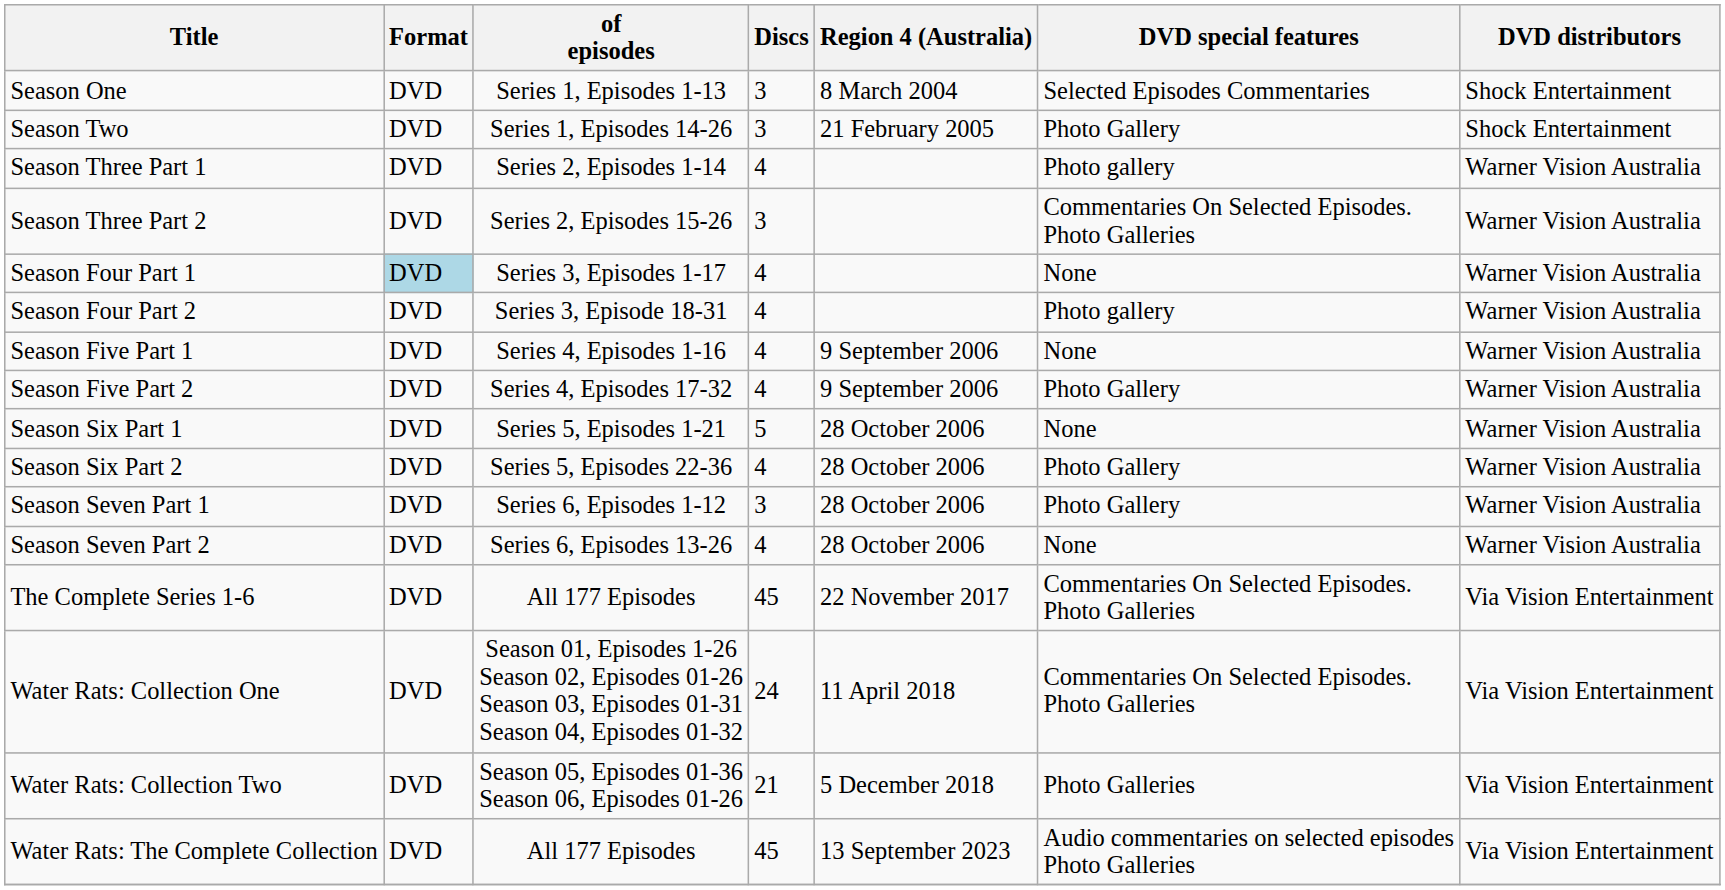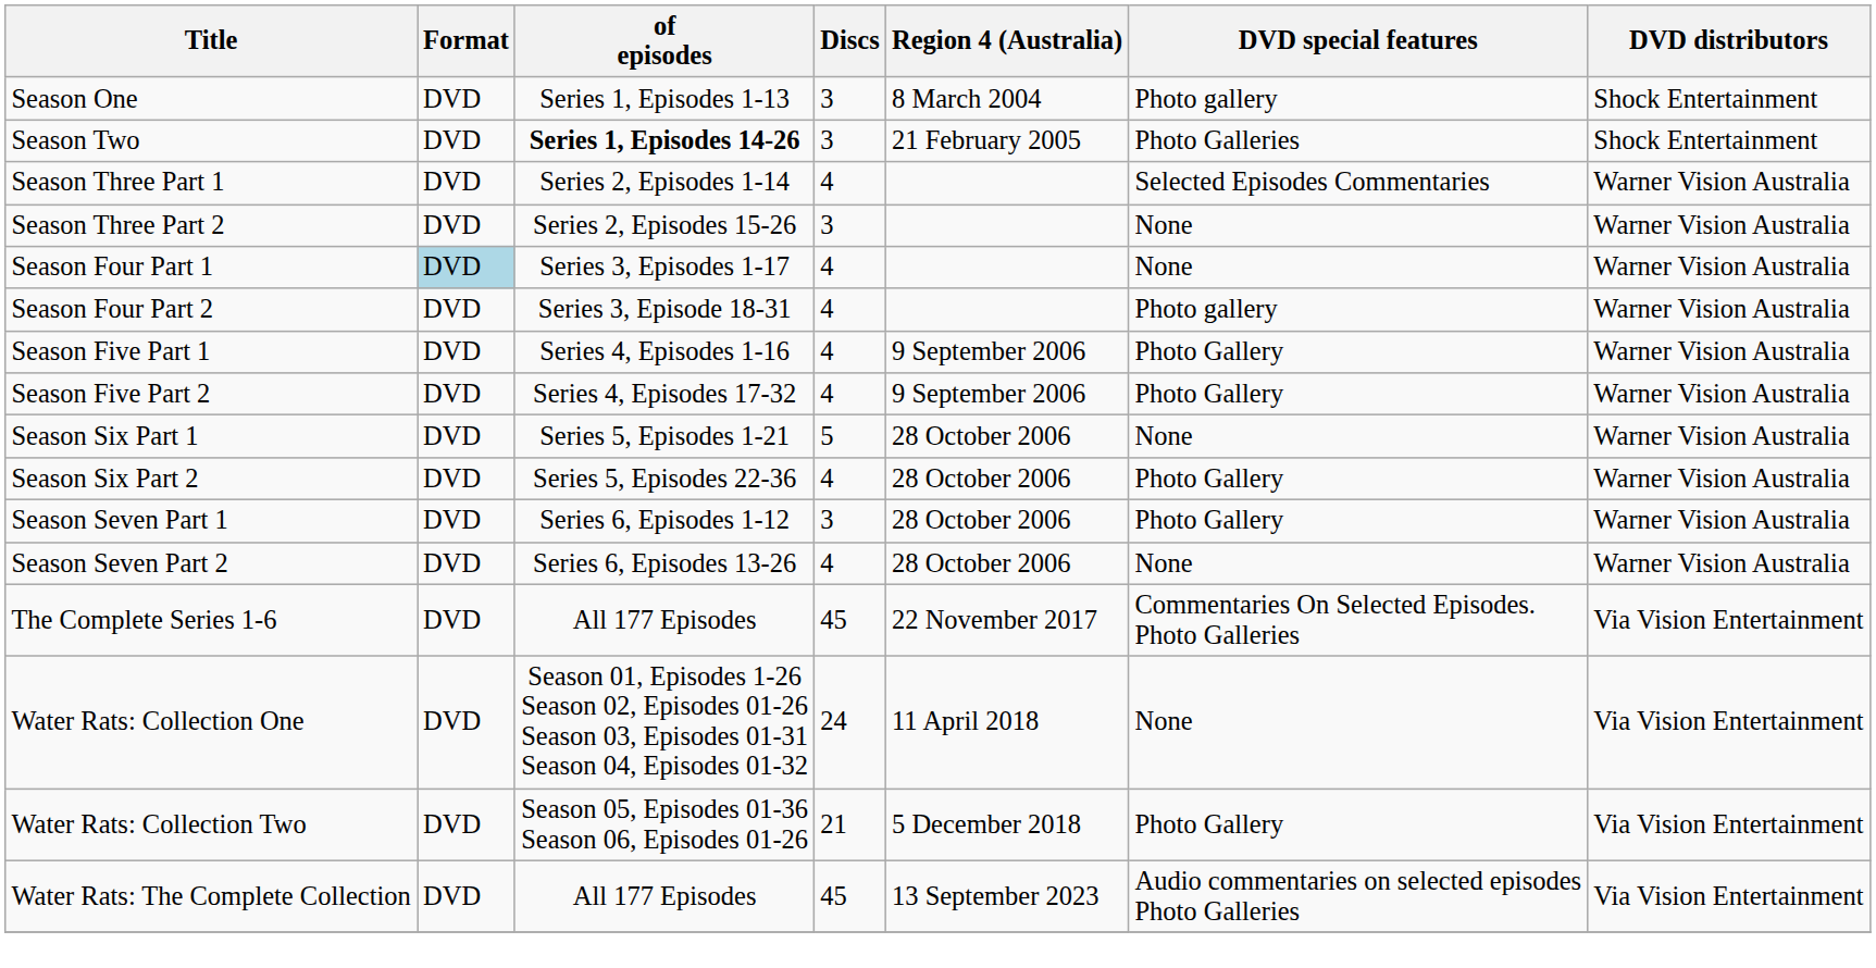 <table class="wikitable">
 <tr>
 <th>Title</th>
 <th>Format</th>
 <th> of<br>episodes</th>
 <th>Discs</th>
 <th>Region 4 (Australia)</th>
 <th>DVD special features</th>
 <th>DVD distributors</th>
 </tr>
 <tr>
 <td>Season One</td>
 <td>DVD</td>
 <td style="text-align:center;">Series 1, Episodes 1-13</td>
 <td>3</td>
 <td>8 March 2004</td>
-<td>Selected Episodes Commentaries</td>
+<td>Photo gallery</td>
 <td>Shock Entertainment</td>
 </tr>
 <tr>
 <td>Season Two</td>
 <td>DVD</td>
-<td style="text-align:center;">Series 1, Episodes 14-26</td>
+<td style="text-align:center;"><strong>Series 1, Episodes 14-26</strong></td>
 <td>3</td>
 <td>21 February 2005</td>
-<td>Photo Gallery</td>
+<td>Photo Galleries</td>
 <td>Shock Entertainment</td>
 </tr>
 <tr>
 <td>Season Three Part 1</td>
 <td>DVD</td>
 <td style="text-align:center;">Series 2, Episodes 1-14</td>
 <td>4</td>
 <td></td>
-<td>Photo gallery</td>
+<td>Selected Episodes Commentaries</td>
 <td>Warner Vision Australia</td>
 </tr>
 <tr>
 <td>Season Three Part 2</td>
 <td>DVD</td>
 <td style="text-align:center;">Series 2, Episodes 15-26</td>
 <td>3</td>
 <td></td>
-<td>Commentaries On Selected Episodes.<br>Photo Galleries</td>
+<td>None</td>
 <td>Warner Vision Australia</td>
 </tr>
 <tr>
 <td>Season Four Part 1</td>
 <td style="background: lightblue;">DVD</td>
 <td style="text-align:center;">Series 3, Episodes 1-17</td>
 <td>4</td>
 <td></td>
 <td>None</td>
 <td>Warner Vision Australia</td>
 </tr>
 <tr>
 <td>Season Four Part 2</td>
 <td>DVD</td>
 <td style="text-align:center;">Series 3, Episode 18-31</td>
 <td>4</td>
 <td></td>
 <td>Photo gallery</td>
 <td>Warner Vision Australia</td>
 </tr>
 <tr>
 <td>Season Five Part 1</td>
 <td>DVD</td>
 <td style="text-align:center;">Series 4, Episodes 1-16</td>
 <td>4</td>
 <td>9 September 2006</td>
-<td>None</td>
+<td>Photo Gallery</td>
 <td>Warner Vision Australia</td>
 </tr>
 <tr>
 <td>Season Five Part 2</td>
 <td>DVD</td>
 <td style="text-align:center;">Series 4, Episodes 17-32</td>
 <td>4</td>
 <td>9 September 2006</td>
 <td>Photo Gallery</td>
 <td>Warner Vision Australia</td>
 </tr>
 <tr>
 <td>Season Six Part 1</td>
 <td>DVD</td>
 <td style="text-align:center;">Series 5, Episodes 1-21</td>
 <td>5</td>
 <td>28 October 2006</td>
 <td>None</td>
 <td>Warner Vision Australia</td>
 </tr>
 <tr>
 <td>Season Six Part 2</td>
 <td>DVD</td>
 <td style="text-align:center;">Series 5, Episodes 22-36</td>
 <td>4</td>
 <td>28 October 2006</td>
 <td>Photo Gallery</td>
 <td>Warner Vision Australia</td>
 </tr>
 <tr>
 <td>Season Seven Part 1</td>
 <td>DVD</td>
 <td style="text-align:center;">Series 6, Episodes 1-12</td>
 <td>3</td>
 <td>28 October 2006</td>
 <td>Photo Gallery</td>
 <td>Warner Vision Australia</td>
 </tr>
 <tr>
 <td>Season Seven Part 2</td>
 <td>DVD</td>
 <td style="text-align:center;">Series 6, Episodes 13-26</td>
 <td>4</td>
 <td>28 October 2006</td>
 <td>None</td>
 <td>Warner Vision Australia</td>
 </tr>
 <tr>
 <td>The Complete Series 1-6</td>
 <td>DVD</td>
 <td style="text-align:center;">All 177 Episodes</td>
 <td>45</td>
 <td>22 November 2017</td>
 <td>Commentaries On Selected Episodes.<br>Photo Galleries</td>
 <td>Via Vision Entertainment</td>
 </tr>
 <tr>
 <td>Water Rats: Collection One</td>
 <td>DVD</td>
 <td style="text-align:center;">Season 01, Episodes 1-26<br>Season 02, Episodes 01-26<br>Season 03, Episodes 01-31<br>Season 04, Episodes 01-32</td>
 <td>24</td>
 <td>11 April 2018</td>
-<td>Commentaries On Selected Episodes.<br>Photo Galleries</td>
+<td>None</td>
 <td>Via Vision Entertainment</td>
 </tr>
 <tr>
 <td>Water Rats: Collection Two</td>
 <td>DVD</td>
 <td style="text-align:center;">Season 05, Episodes 01-36<br>Season 06, Episodes 01-26</td>
 <td>21</td>
 <td>5 December 2018</td>
-<td>Photo Galleries</td>
+<td>Photo Gallery</td>
 <td>Via Vision Entertainment</td>
 </tr>
 <tr>
 <td>Water Rats: The Complete Collection</td>
 <td>DVD</td>
 <td style="text-align:center;">All 177 Episodes</td>
 <td>45</td>
 <td>13 September 2023</td>
 <td>Audio commentaries on selected episodes<br>Photo Galleries</td>
 <td>Via Vision Entertainment</td>
 </tr>
 <tr>
 </tr>
 </table>
